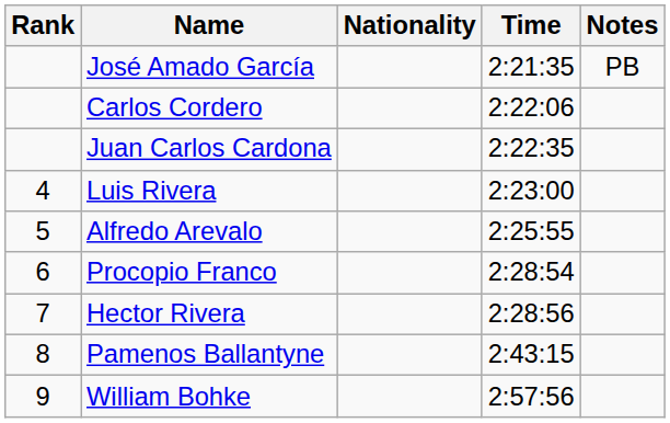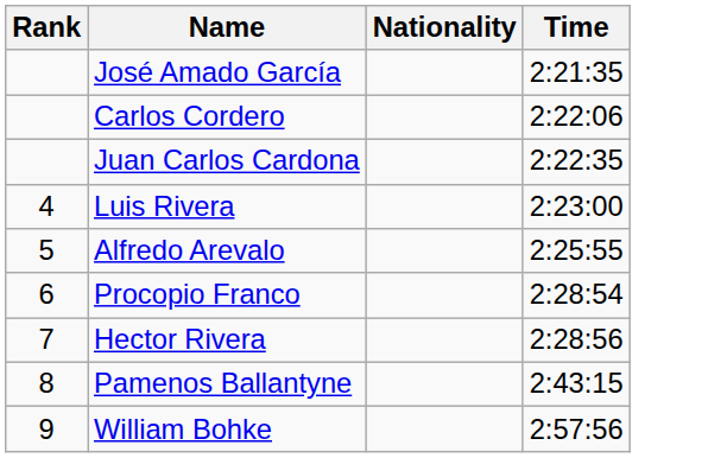 <table class="wikitable sortable" style="text-align:center">
 <tr>
 <th>Rank</th>
 <th>Name</th>
 <th>Nationality</th>
 <th>Time</th>
-<th>Notes</th>
 </tr>
 <tr>
 <td></td>
 <td align=left><a href='#'>José Amado García</a></td>
 <td align=left></td>
 <td>2:21:35</td>
-<td>PB</td>
 </tr>
 <tr>
 <td></td>
 <td align=left><a href='#'>Carlos Cordero</a></td>
 <td align=left></td>
 <td>2:22:06</td>
-<td></td>
 </tr>
 <tr>
 <td></td>
 <td align=left><a href='#'>Juan Carlos Cardona</a></td>
 <td align=left></td>
 <td>2:22:35</td>
-<td></td>
 </tr>
 <tr>
 <td>4</td>
 <td align=left><a href='#'>Luis Rivera</a></td>
 <td align=left></td>
 <td>2:23:00</td>
-<td></td>
 </tr>
 <tr>
 <td>5</td>
 <td align=left><a href='#'>Alfredo Arevalo</a></td>
 <td align=left></td>
 <td>2:25:55</td>
-<td></td>
 </tr>
 <tr>
 <td>6</td>
 <td align=left><a href='#'>Procopio Franco</a></td>
 <td align=left></td>
 <td>2:28:54</td>
-<td></td>
 </tr>
 <tr>
 <td>7</td>
 <td align=left><a href='#'>Hector Rivera</a></td>
 <td align=left></td>
 <td>2:28:56</td>
-<td></td>
 </tr>
 <tr>
 <td>8</td>
 <td align=left><a href='#'>Pamenos Ballantyne</a></td>
 <td align=left></td>
 <td>2:43:15</td>
-<td></td>
 </tr>
 <tr>
 <td>9</td>
 <td align=left><a href='#'>William Bohke</a></td>
 <td align=left></td>
 <td>2:57:56</td>
-<td></td>
 </tr>
 </table>
